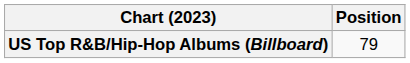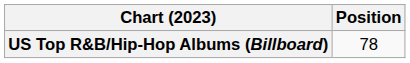 <table class="wikitable sortable plainrowheaders" style="text-align:center">
 <tr>
 <th scope="col">Chart (2023)</th>
 <th scope="col">Position</th>
 </tr>
 <tr>
 <th scope="row">US Top R&B/Hip-Hop Albums (<em>Billboard</em>)</th>
-<td>79</td>
+<td>78</td>
 </tr>
 </table>
